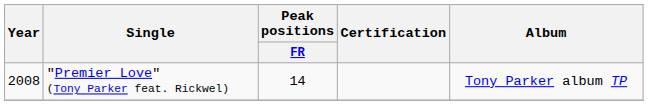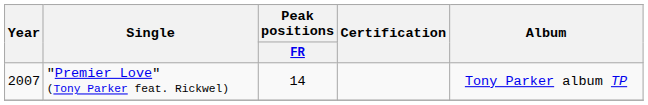 <table class="wikitable">
 <tr>
 <th align="center" rowspan="2" width="10">Year</th>
 <th align="center" rowspan="2" width="200">Single</th>
 <th align="center" colspan="1" width="30">Peak positions</th>
 <th align="center" rowspan="2" width="70">Certification</th>
 <th align="center" rowspan="2" width="180">Album</th>
 </tr>
 <tr>
 <th scope="col" style="width:3em;font-size:90%;"><a href='#'>FR</a><br></th>
 </tr>
 <tr>
-<td align="center" rowspan="1">2008</td>
+<td align="center" rowspan="1">2007</td>
 <td>"<a href='#'>Premier Love</a>"<br><small>(<a href='#'>Tony Parker</a> feat. Rickwel)</small></td>
 <td align="center">14</td>
 <td align="center"></td>
 <td align="center"><a href='#'>Tony Parker</a> album <em><a href='#'>TP</a></em></td>
 </tr>
 <tr>
 </tr>
 </table>
